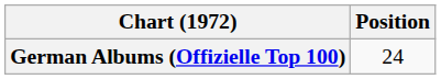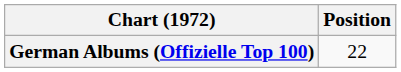 <table class="wikitable plainrowheaders" style="text-align:center">
 <tr>
 <th scope="col">Chart (1972)</th>
 <th scope="col">Position</th>
 </tr>
 <tr>
 <th scope="row">German Albums (<a href='#'>Offizielle Top 100</a>)</th>
-<td>24</td>
+<td>22</td>
 </tr>
 </table>
